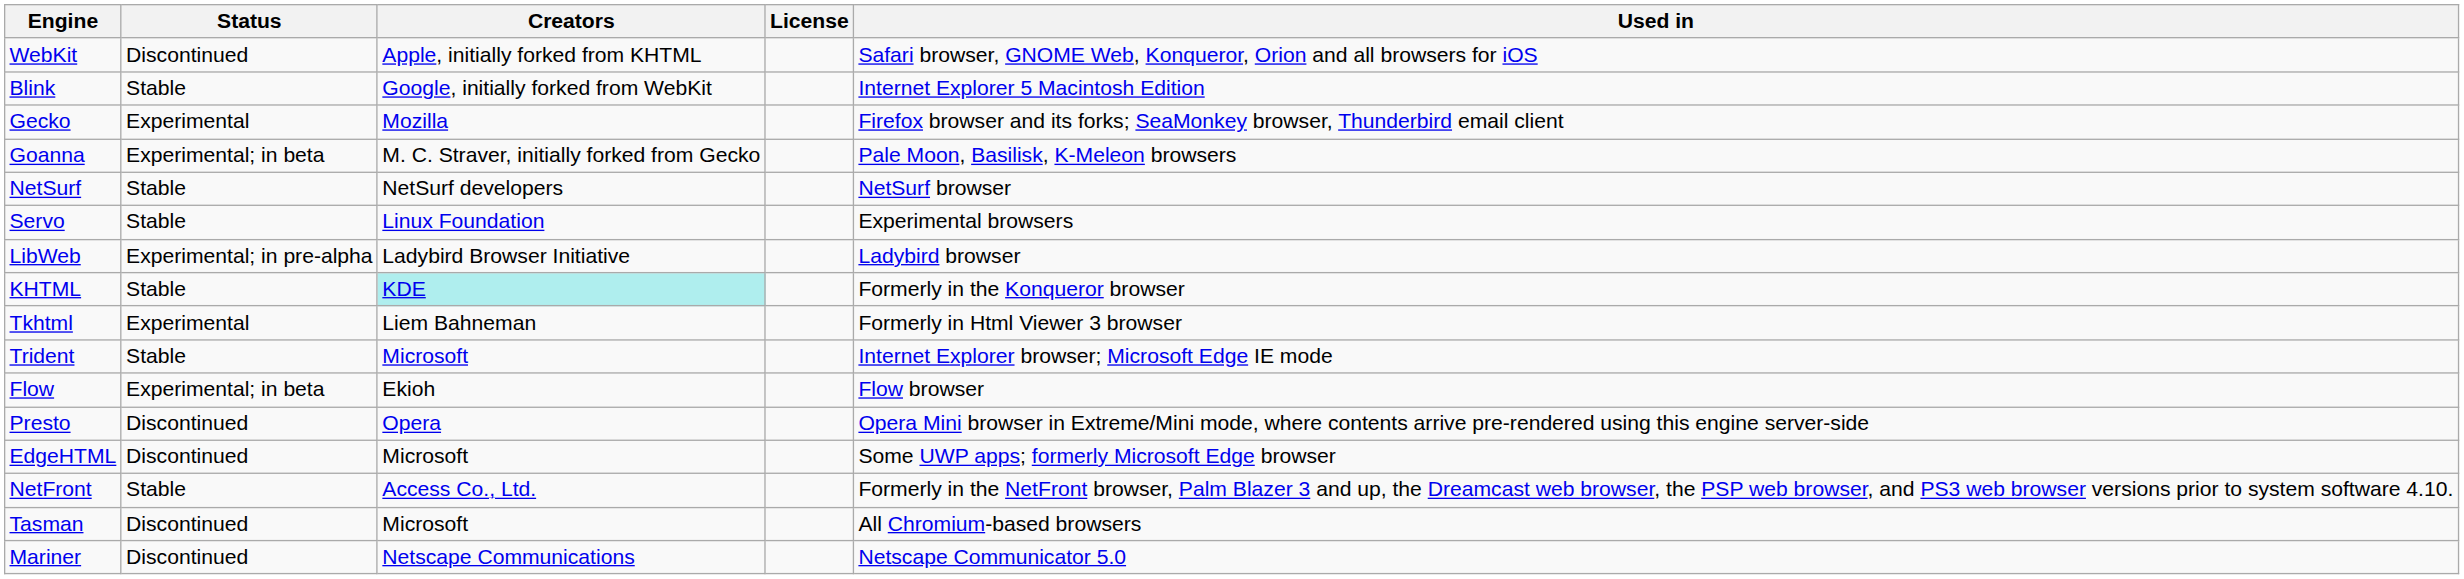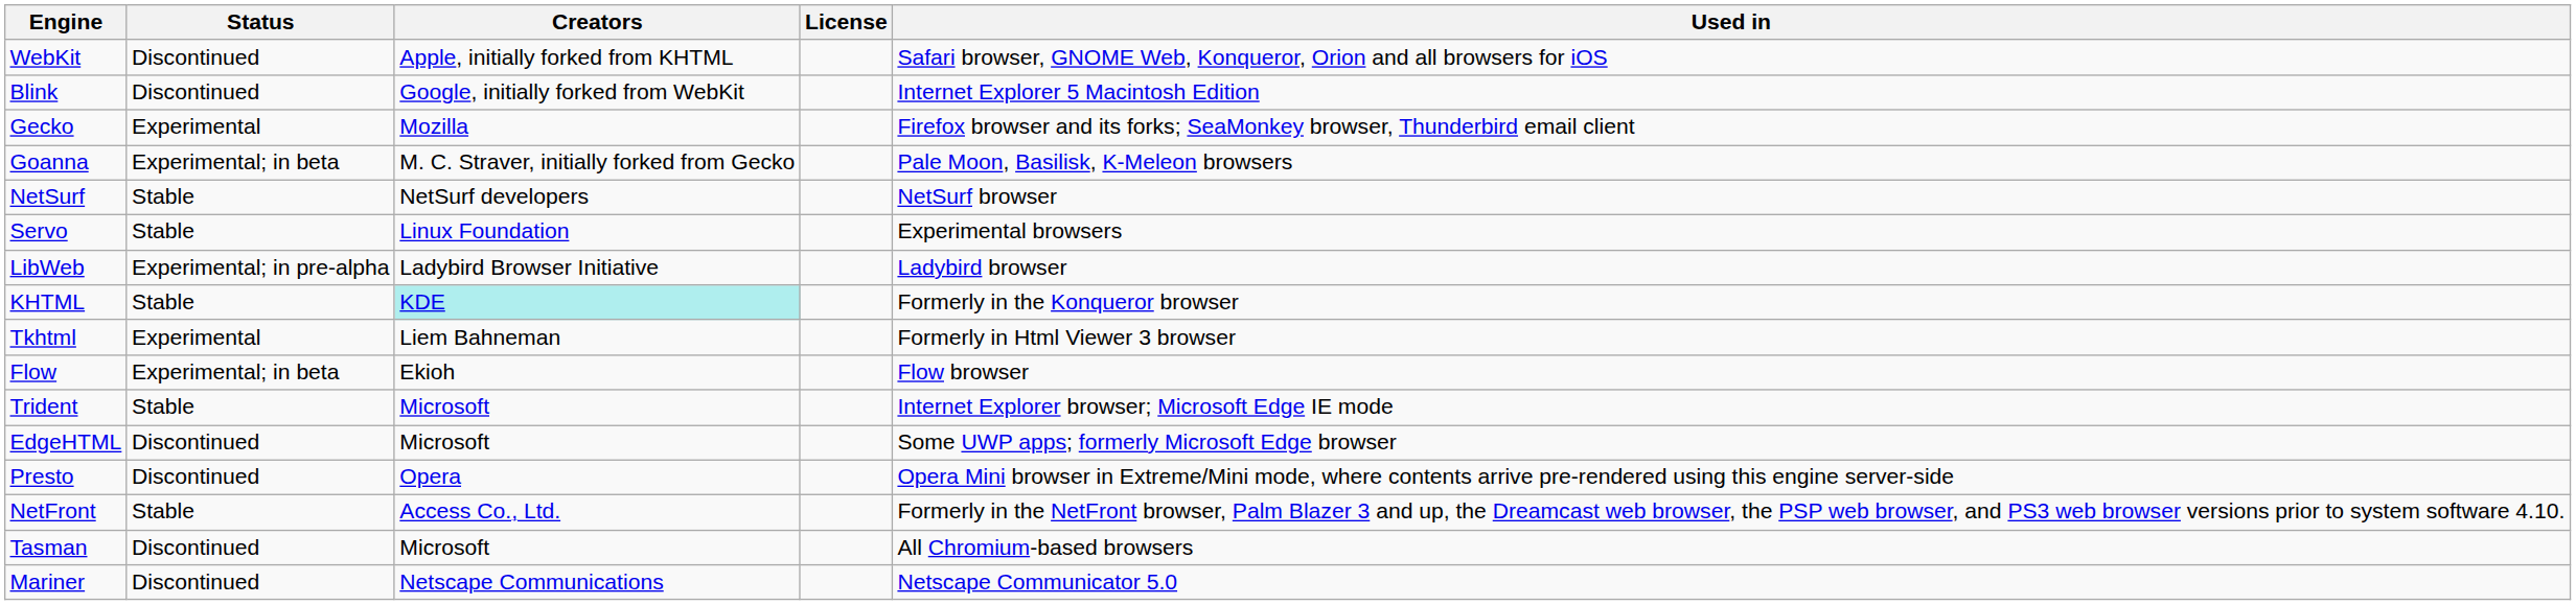 <table class="wikitable sortable">
 <tr>
 <th>Engine</th>
 <th>Status</th>
 <th>Creators</th>
 <th>License</th>
 <th>Used in</th>
 </tr>
 <tr>
 <td><a href='#'>WebKit</a></td>
 <td>Discontinued</td>
 <td><a href='#'>Apple</a>, initially forked from KHTML</td>
 <td></td>
 <td><a href='#'>Safari</a> browser, <a href='#'>GNOME Web</a>, <a href='#'>Konqueror</a>, <a href='#'>Orion</a> and all browsers for <a href='#'>iOS</a></td>
 </tr>
 <tr>
 <td><a href='#'>Blink</a></td>
-<td>Stable</td>
+<td>Discontinued</td>
 <td><a href='#'>Google</a>, initially forked from WebKit</td>
 <td></td>
 <td><a href='#'>Internet Explorer 5 Macintosh Edition</a></td>
 </tr>
 <tr>
 <td><a href='#'>Gecko</a></td>
 <td>Experimental</td>
 <td><a href='#'>Mozilla</a></td>
 <td></td>
 <td><a href='#'>Firefox</a> browser and its forks; <a href='#'>SeaMonkey</a> browser, <a href='#'>Thunderbird</a> email client</td>
 </tr>
 <tr>
 <td><a href='#'>Goanna</a></td>
 <td>Experimental; in beta</td>
 <td>M. C. Straver, initially forked from Gecko</td>
 <td></td>
 <td><a href='#'>Pale Moon</a>, <a href='#'>Basilisk</a>, <a href='#'>K-Meleon</a> browsers</td>
 </tr>
 <tr>
 <td><a href='#'>NetSurf</a></td>
 <td>Stable</td>
 <td>NetSurf developers</td>
 <td></td>
 <td><a href='#'>NetSurf</a> browser</td>
 </tr>
 <tr>
 <td><a href='#'>Servo</a></td>
 <td>Stable</td>
 <td><a href='#'>Linux Foundation</a></td>
 <td></td>
 <td>Experimental browsers</td>
 </tr>
 <tr>
 <td><a href='#'>LibWeb</a></td>
 <td>Experimental; in pre-alpha</td>
 <td>Ladybird Browser Initiative</td>
 <td></td>
 <td><a href='#'>Ladybird</a> browser</td>
 </tr>
 <tr>
 <td><a href='#'>KHTML</a></td>
 <td>Stable</td>
 <td style="background: paleturquoise;"><a href='#'>KDE</a></td>
 <td></td>
 <td>Formerly in the <a href='#'>Konqueror</a> browser</td>
 </tr>
 <tr>
 <td><a href='#'>Tkhtml</a></td>
 <td>Experimental</td>
 <td>Liem Bahneman</td>
 <td></td>
 <td>Formerly in Html Viewer 3 browser</td>
 </tr>
 <tr>
+<td><a href='#'>Flow</a></td>
+<td>Experimental; in beta</td>
+<td>Ekioh</td>
+<td></td>
+<td><a href='#'>Flow</a> browser</td>
+</tr>
+<tr>
 <td><a href='#'>Trident</a></td>
 <td>Stable</td>
 <td><a href='#'>Microsoft</a></td>
 <td></td>
 <td><a href='#'>Internet Explorer</a> browser; <a href='#'>Microsoft Edge</a> IE mode</td>
 </tr>
 <tr>
-<td><a href='#'>Flow</a></td>
-<td>Experimental; in beta</td>
-<td>Ekioh</td>
+<td><a href='#'>EdgeHTML</a></td>
+<td>Discontinued</td>
+<td>Microsoft</td>
 <td></td>
-<td><a href='#'>Flow</a> browser</td>
+<td>Some <a href='#'>UWP apps</a>; <a href='#'>formerly Microsoft Edge</a> browser</td>
 </tr>
 <tr>
 <td><a href='#'>Presto</a></td>
 <td>Discontinued</td>
 <td><a href='#'>Opera</a></td>
 <td></td>
 <td><a href='#'>Opera Mini</a> browser in Extreme/Mini mode, where contents arrive pre-rendered using this engine server-side</td>
-</tr>
-<tr>
-<td><a href='#'>EdgeHTML</a></td>
-<td>Discontinued</td>
-<td>Microsoft</td>
-<td></td>
-<td>Some <a href='#'>UWP apps</a>; <a href='#'>formerly Microsoft Edge</a> browser</td>
 </tr>
 <tr>
 <td><a href='#'>NetFront</a></td>
 <td>Stable</td>
 <td><a href='#'>Access Co., Ltd.</a></td>
 <td></td>
 <td>Formerly in the <a href='#'>NetFront</a> browser, <a href='#'>Palm Blazer 3</a> and up, the <a href='#'>Dreamcast web browser</a>, the <a href='#'>PSP web browser</a>, and <a href='#'>PS3 web browser</a> versions prior to system software 4.10.</td>
 </tr>
 <tr>
 <td><a href='#'>Tasman</a></td>
 <td>Discontinued</td>
 <td>Microsoft</td>
 <td></td>
 <td>All <a href='#'>Chromium</a>-based browsers</td>
 </tr>
 <tr>
 <td><a href='#'>Mariner</a></td>
 <td>Discontinued</td>
 <td><a href='#'>Netscape Communications</a></td>
 <td></td>
 <td><a href='#'>Netscape Communicator 5.0</a></td>
 </tr>
 </table>
